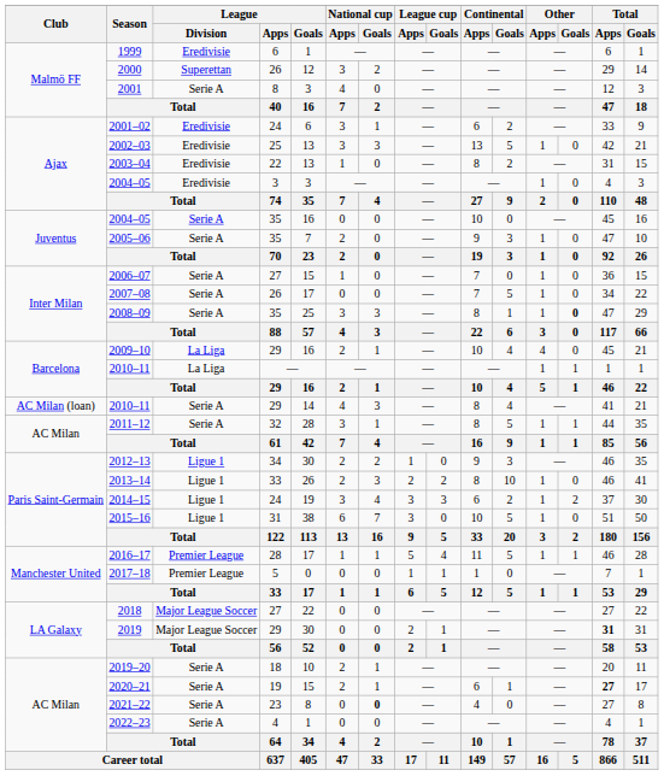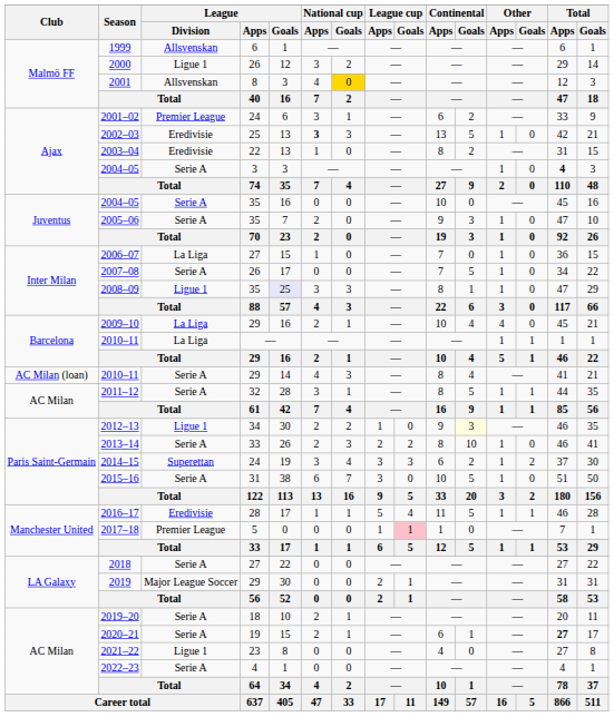 <table class="wikitable" style="text-align:center;">
 <tr>
 </tr>
 <tr>
 <th rowspan="2">Club</th>
 <th rowspan="2">Season</th>
 <th colspan="3">League</th>
 <th colspan="2">National cup</th>
 <th colspan="2">League cup</th>
 <th colspan="2">Continental</th>
 <th colspan="2">Other</th>
 <th colspan="2">Total</th>
 </tr>
 <tr>
 <th>Division</th>
 <th>Apps</th>
 <th>Goals</th>
 <th>Apps</th>
 <th>Goals</th>
 <th>Apps</th>
 <th>Goals</th>
 <th>Apps</th>
 <th>Goals</th>
 <th>Apps</th>
 <th>Goals</th>
 <th>Apps</th>
 <th>Goals</th>
 </tr>
 <tr>
 <td rowspan="4"><a href='#'>Malmö FF</a></td>
 <td><a href='#'>1999</a></td>
-<td><a href='#'>Eredivisie</a></td>
+<td><a href='#'>Allsvenskan</a></td>
 <td>6</td>
 <td>1</td>
 <td colspan="2">—</td>
 <td colspan="2">—</td>
 <td colspan="2">—</td>
 <td colspan="2">—</td>
 <td>6</td>
 <td>1</td>
 </tr>
 <tr>
 <td><a href='#'>2000</a></td>
-<td><a href='#'>Superettan</a></td>
+<td>Ligue 1</td>
 <td>26</td>
 <td>12</td>
 <td>3</td>
 <td>2</td>
 <td colspan="2">—</td>
 <td colspan="2">—</td>
 <td colspan="2">—</td>
 <td>29</td>
 <td>14</td>
 </tr>
 <tr>
 <td><a href='#'>2001</a></td>
-<td>Serie A</td>
+<td>Allsvenskan</td>
 <td>8</td>
 <td>3</td>
 <td>4</td>
-<td>0</td>
+<td style="background: gold;">0</td>
 <td colspan="2">—</td>
 <td colspan="2">—</td>
 <td colspan="2">—</td>
 <td>12</td>
 <td>3</td>
 </tr>
 <tr>
 <th colspan="2">Total</th>
 <th>40</th>
 <th>16</th>
 <th>7</th>
 <th>2</th>
 <th colspan="2">—</th>
 <th colspan="2">—</th>
 <th colspan="2">—</th>
 <th>47</th>
 <th>18</th>
 </tr>
 <tr>
 <td rowspan="5"><a href='#'>Ajax</a></td>
 <td><a href='#'>2001–02</a></td>
-<td><a href='#'>Eredivisie</a></td>
+<td><a href='#'>Premier League</a></td>
 <td>24</td>
 <td>6</td>
 <td>3</td>
 <td>1</td>
 <td colspan="2">—</td>
 <td>6</td>
 <td>2</td>
 <td colspan="2">—</td>
 <td>33</td>
 <td>9</td>
 </tr>
 <tr>
 <td><a href='#'>2002–03</a></td>
 <td>Eredivisie</td>
 <td>25</td>
 <td>13</td>
-<td>3</td>
+<td><strong>3</strong></td>
 <td>3</td>
 <td colspan="2">—</td>
 <td>13</td>
 <td>5</td>
 <td>1</td>
 <td>0</td>
 <td>42</td>
 <td>21</td>
 </tr>
 <tr>
 <td><a href='#'>2003–04</a></td>
 <td>Eredivisie</td>
 <td>22</td>
 <td>13</td>
 <td>1</td>
 <td>0</td>
 <td colspan="2">—</td>
 <td>8</td>
 <td>2</td>
 <td colspan="2">—</td>
 <td>31</td>
 <td>15</td>
 </tr>
 <tr>
 <td><a href='#'>2004–05</a></td>
-<td>Eredivisie</td>
+<td>Serie A</td>
 <td>3</td>
 <td>3</td>
 <td colspan="2">—</td>
 <td colspan="2">—</td>
 <td colspan="2">—</td>
 <td>1</td>
 <td>0</td>
-<td>4</td>
+<td><strong>4</strong></td>
 <td>3</td>
 </tr>
 <tr>
 <th colspan="2">Total</th>
 <th>74</th>
 <th>35</th>
 <th>7</th>
 <th>4</th>
 <th colspan="2">—</th>
 <th>27</th>
 <th>9</th>
 <th>2</th>
 <th>0</th>
 <th>110</th>
 <th>48</th>
 </tr>
 <tr>
 <td rowspan="3"><a href='#'>Juventus</a></td>
 <td><a href='#'>2004–05</a></td>
 <td><a href='#'>Serie A</a></td>
 <td>35</td>
 <td>16</td>
 <td>0</td>
 <td>0</td>
 <td colspan="2">—</td>
 <td>10</td>
 <td>0</td>
 <td colspan="2">—</td>
 <td>45</td>
 <td>16</td>
 </tr>
 <tr>
 <td><a href='#'>2005–06</a></td>
 <td>Serie A</td>
 <td>35</td>
 <td>7</td>
 <td>2</td>
 <td>0</td>
 <td colspan="2">—</td>
 <td>9</td>
 <td>3</td>
 <td>1</td>
 <td>0</td>
 <td>47</td>
 <td>10</td>
 </tr>
 <tr>
 <th colspan="2">Total</th>
 <th>70</th>
 <th>23</th>
 <th>2</th>
 <th>0</th>
 <th colspan="2">—</th>
 <th>19</th>
 <th>3</th>
 <th>1</th>
 <th>0</th>
 <th>92</th>
 <th>26</th>
 </tr>
 <tr>
 <td rowspan="4"><a href='#'>Inter Milan</a></td>
 <td><a href='#'>2006–07</a></td>
-<td>Serie A</td>
+<td>La Liga</td>
 <td>27</td>
 <td>15</td>
 <td>1</td>
 <td>0</td>
 <td colspan="2">—</td>
 <td>7</td>
 <td>0</td>
 <td>1</td>
 <td>0</td>
 <td>36</td>
 <td>15</td>
 </tr>
 <tr>
 <td><a href='#'>2007–08</a></td>
 <td>Serie A</td>
 <td>26</td>
 <td>17</td>
 <td>0</td>
 <td>0</td>
 <td colspan="2">—</td>
 <td>7</td>
 <td>5</td>
 <td>1</td>
 <td>0</td>
 <td>34</td>
 <td>22</td>
 </tr>
 <tr>
 <td><a href='#'>2008–09</a></td>
-<td>Serie A</td>
+<td><a href='#'>Ligue 1</a></td>
 <td>35</td>
-<td>25</td>
+<td style="background: lavender;">25</td>
 <td>3</td>
 <td>3</td>
 <td colspan="2">—</td>
 <td>8</td>
 <td>1</td>
 <td>1</td>
-<td><strong>0</strong></td>
+<td>0</td>
 <td>47</td>
 <td>29</td>
 </tr>
 <tr>
 <th colspan="2">Total</th>
 <th>88</th>
 <th>57</th>
 <th>4</th>
 <th>3</th>
 <th colspan="2">—</th>
 <th>22</th>
 <th>6</th>
 <th>3</th>
 <th>0</th>
 <th>117</th>
 <th>66</th>
 </tr>
 <tr>
 <td rowspan="3"><a href='#'>Barcelona</a></td>
 <td><a href='#'>2009–10</a></td>
 <td><a href='#'>La Liga</a></td>
 <td>29</td>
 <td>16</td>
 <td>2</td>
 <td>1</td>
 <td colspan="2">—</td>
 <td>10</td>
 <td>4</td>
 <td>4</td>
 <td>0</td>
 <td>45</td>
 <td>21</td>
 </tr>
 <tr>
 <td><a href='#'>2010–11</a></td>
 <td>La Liga</td>
 <td colspan="2">—</td>
 <td colspan="2">—</td>
 <td colspan="2">—</td>
 <td colspan="2">—</td>
 <td>1</td>
 <td>1</td>
 <td>1</td>
 <td>1</td>
 </tr>
 <tr>
 <th colspan="2">Total</th>
 <th>29</th>
 <th>16</th>
 <th>2</th>
 <th>1</th>
 <th colspan="2">—</th>
 <th>10</th>
 <th>4</th>
 <th>5</th>
 <th>1</th>
 <th>46</th>
 <th>22</th>
 </tr>
 <tr>
 <td><a href='#'>AC Milan</a> (loan)</td>
 <td><a href='#'>2010–11</a></td>
 <td>Serie A</td>
 <td>29</td>
 <td>14</td>
 <td>4</td>
 <td>3</td>
 <td colspan="2">—</td>
 <td>8</td>
 <td>4</td>
 <td colspan="2">—</td>
 <td>41</td>
 <td>21</td>
 </tr>
 <tr>
 <td rowspan="2">AC Milan</td>
 <td><a href='#'>2011–12</a></td>
 <td>Serie A</td>
 <td>32</td>
 <td>28</td>
 <td>3</td>
 <td>1</td>
 <td colspan="2">—</td>
 <td>8</td>
 <td>5</td>
 <td>1</td>
 <td>1</td>
 <td>44</td>
 <td>35</td>
 </tr>
 <tr>
 <th colspan="2">Total</th>
 <th>61</th>
 <th>42</th>
 <th>7</th>
 <th>4</th>
 <th colspan="2">—</th>
 <th>16</th>
 <th>9</th>
 <th>1</th>
 <th>1</th>
 <th>85</th>
 <th>56</th>
 </tr>
 <tr>
 <td rowspan="5"><a href='#'>Paris Saint-Germain</a></td>
 <td><a href='#'>2012–13</a></td>
 <td><a href='#'>Ligue 1</a></td>
 <td>34</td>
 <td>30</td>
 <td>2</td>
 <td>2</td>
 <td>1</td>
 <td>0</td>
 <td>9</td>
-<td>3</td>
+<td style="background: lightyellow;">3</td>
 <td colspan="2">—</td>
 <td>46</td>
 <td>35</td>
 </tr>
 <tr>
 <td><a href='#'>2013–14</a></td>
-<td>Ligue 1</td>
+<td>Serie A</td>
 <td>33</td>
 <td>26</td>
 <td>2</td>
 <td>3</td>
 <td>2</td>
 <td>2</td>
 <td>8</td>
 <td>10</td>
 <td>1</td>
 <td>0</td>
 <td>46</td>
 <td>41</td>
 </tr>
 <tr>
 <td><a href='#'>2014–15</a></td>
-<td>Ligue 1</td>
+<td><a href='#'>Superettan</a></td>
 <td>24</td>
 <td>19</td>
 <td>3</td>
 <td>4</td>
 <td>3</td>
 <td>3</td>
 <td>6</td>
 <td>2</td>
 <td>1</td>
 <td>2</td>
 <td>37</td>
 <td>30</td>
 </tr>
 <tr>
 <td><a href='#'>2015–16</a></td>
-<td>Ligue 1</td>
+<td>Serie A</td>
 <td>31</td>
 <td>38</td>
 <td>6</td>
 <td>7</td>
 <td>3</td>
 <td>0</td>
 <td>10</td>
 <td>5</td>
 <td>1</td>
 <td>0</td>
 <td>51</td>
 <td>50</td>
 </tr>
 <tr>
 <th colspan="2">Total</th>
 <th>122</th>
 <th>113</th>
 <th>13</th>
 <th>16</th>
 <th>9</th>
 <th>5</th>
 <th>33</th>
 <th>20</th>
 <th>3</th>
 <th>2</th>
 <th>180</th>
 <th>156</th>
 </tr>
 <tr>
 <td rowspan="3"><a href='#'>Manchester United</a></td>
 <td><a href='#'>2016–17</a></td>
-<td><a href='#'>Premier League</a></td>
+<td><a href='#'>Eredivisie</a></td>
 <td>28</td>
 <td>17</td>
 <td>1</td>
 <td>1</td>
 <td>5</td>
 <td>4</td>
 <td>11</td>
 <td>5</td>
 <td>1</td>
 <td>1</td>
 <td>46</td>
 <td>28</td>
 </tr>
 <tr>
 <td><a href='#'>2017–18</a></td>
 <td>Premier League</td>
 <td>5</td>
 <td>0</td>
 <td>0</td>
 <td>0</td>
 <td>1</td>
-<td>1</td>
+<td style="background: pink;">1</td>
 <td>1</td>
 <td>0</td>
 <td colspan="2">—</td>
 <td>7</td>
 <td>1</td>
 </tr>
 <tr>
 <th colspan="2">Total</th>
 <th>33</th>
 <th>17</th>
 <th>1</th>
 <th>1</th>
 <th>6</th>
 <th>5</th>
 <th>12</th>
 <th>5</th>
 <th>1</th>
 <th>1</th>
 <th>53</th>
 <th>29</th>
 </tr>
 <tr>
 <td rowspan="3"><a href='#'>LA Galaxy</a></td>
 <td><a href='#'>2018</a></td>
-<td><a href='#'>Major League Soccer</a></td>
+<td>Serie A</td>
 <td>27</td>
 <td>22</td>
 <td>0</td>
 <td>0</td>
 <td colspan="2">—</td>
 <td colspan="2">—</td>
 <td colspan="2">—</td>
 <td>27</td>
 <td>22</td>
 </tr>
 <tr>
 <td><a href='#'>2019</a></td>
 <td>Major League Soccer</td>
 <td>29</td>
 <td>30</td>
 <td>0</td>
 <td>0</td>
 <td>2</td>
 <td>1</td>
 <td colspan="2">—</td>
 <td colspan="2">—</td>
-<td><strong>31</strong></td>
+<td>31</td>
 <td>31</td>
 </tr>
 <tr>
 <th colspan="2">Total</th>
 <th>56</th>
 <th>52</th>
 <th>0</th>
 <th>0</th>
 <th>2</th>
 <th>1</th>
 <th colspan="2">—</th>
 <th colspan="2">—</th>
 <th>58</th>
 <th>53</th>
 </tr>
 <tr>
 <td rowspan="5">AC Milan</td>
 <td><a href='#'>2019–20</a></td>
 <td>Serie A</td>
 <td>18</td>
 <td>10</td>
 <td>2</td>
 <td>1</td>
 <td colspan="2">—</td>
 <td colspan="2">—</td>
 <td colspan="2">—</td>
 <td>20</td>
 <td>11</td>
 </tr>
 <tr>
 <td><a href='#'>2020–21</a></td>
 <td>Serie A</td>
 <td>19</td>
 <td>15</td>
 <td>2</td>
 <td>1</td>
 <td colspan="2">—</td>
 <td>6</td>
 <td>1</td>
 <td colspan="2">—</td>
 <td><strong>27</strong></td>
 <td>17</td>
 </tr>
 <tr>
 <td><a href='#'>2021–22</a></td>
-<td>Serie A</td>
+<td>Ligue 1</td>
 <td>23</td>
 <td>8</td>
 <td>0</td>
-<td><strong>0</strong></td>
+<td>0</td>
 <td colspan="2">—</td>
 <td>4</td>
 <td>0</td>
 <td colspan="2">—</td>
 <td>27</td>
 <td>8</td>
 </tr>
 <tr>
 <td><a href='#'>2022–23</a></td>
 <td>Serie A</td>
 <td>4</td>
 <td>1</td>
 <td>0</td>
 <td>0</td>
 <td colspan="2">—</td>
 <td colspan="2">—</td>
 <td colspan="2">—</td>
 <td>4</td>
 <td>1</td>
 </tr>
 <tr>
 <th colspan="2">Total</th>
 <th>64</th>
 <th>34</th>
 <th>4</th>
 <th>2</th>
 <th colspan="2">—</th>
 <th>10</th>
 <th>1</th>
 <th colspan="2">—</th>
 <th>78</th>
 <th>37</th>
 </tr>
 <tr>
 <th colspan="3">Career total</th>
 <th>637</th>
 <th>405</th>
 <th>47</th>
 <th>33</th>
 <th>17</th>
 <th>11</th>
 <th>149</th>
 <th>57</th>
 <th>16</th>
 <th>5</th>
 <th>866</th>
 <th>511</th>
 </tr>
 </table>
